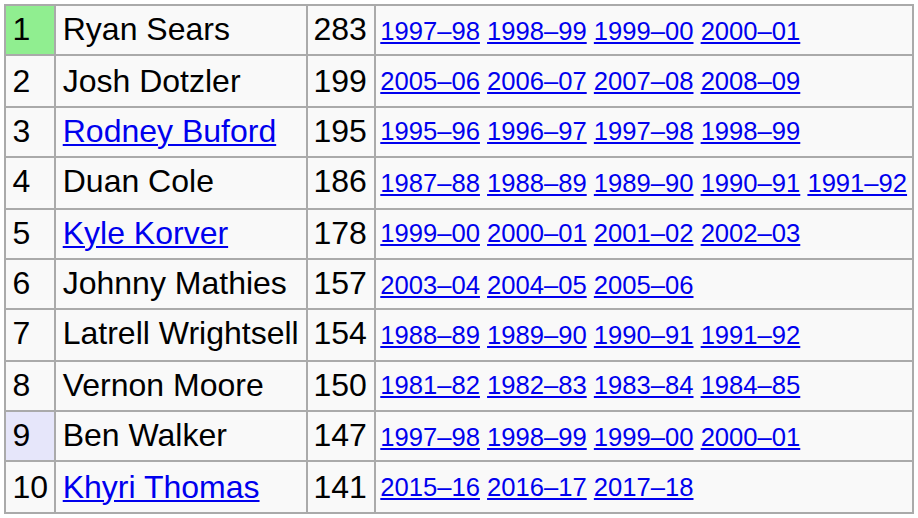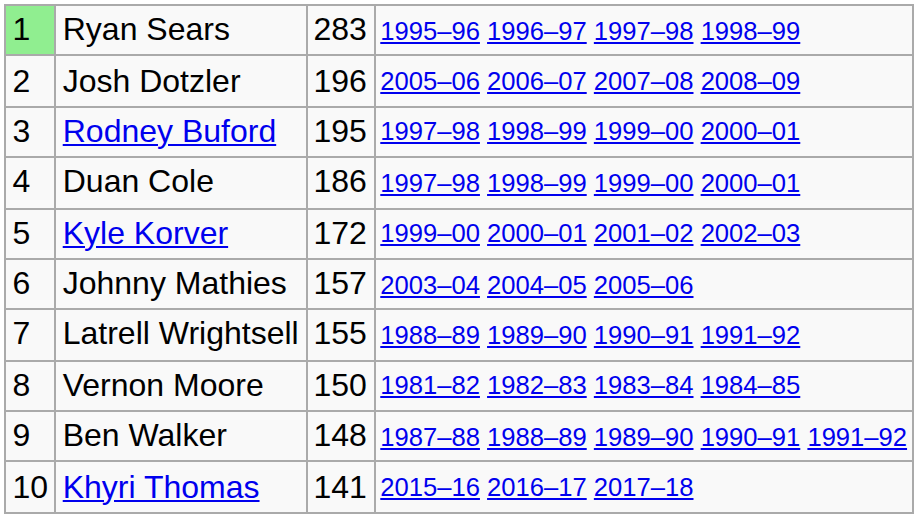 <table class="wikitable">
 <tr>
 </tr>
 <tr>
 <td style="background: lightgreen;">1</td>
 <td>Ryan Sears</td>
 <td>283</td>
-<td style="font-size:80%;"><a href='#'>1997–98</a> <a href='#'>1998–99</a> <a href='#'>1999–00</a> <a href='#'>2000–01</a></td>
+<td style="font-size:80%;"><a href='#'>1995–96</a> <a href='#'>1996–97</a> <a href='#'>1997–98</a> <a href='#'>1998–99</a></td>
 </tr>
 <tr>
 <td>2</td>
 <td>Josh Dotzler</td>
-<td>199</td>
+<td>196</td>
 <td style="font-size:80%;"><a href='#'>2005–06</a> <a href='#'>2006–07</a> <a href='#'>2007–08</a> <a href='#'>2008–09</a></td>
 </tr>
 <tr>
 <td>3</td>
 <td><a href='#'>Rodney Buford</a></td>
 <td>195</td>
-<td style="font-size:80%;"><a href='#'>1995–96</a> <a href='#'>1996–97</a> <a href='#'>1997–98</a> <a href='#'>1998–99</a></td>
+<td style="font-size:80%;"><a href='#'>1997–98</a> <a href='#'>1998–99</a> <a href='#'>1999–00</a> <a href='#'>2000–01</a></td>
 </tr>
 <tr>
 <td>4</td>
 <td>Duan Cole</td>
 <td>186</td>
-<td style="font-size:80%;"><a href='#'>1987–88</a> <a href='#'>1988–89</a> <a href='#'>1989–90</a> <a href='#'>1990–91</a> <a href='#'>1991–92</a></td>
+<td style="font-size:80%;"><a href='#'>1997–98</a> <a href='#'>1998–99</a> <a href='#'>1999–00</a> <a href='#'>2000–01</a></td>
 </tr>
 <tr>
 <td>5</td>
 <td><a href='#'>Kyle Korver</a></td>
-<td>178</td>
+<td>172</td>
 <td style="font-size:80%;"><a href='#'>1999–00</a> <a href='#'>2000–01</a> <a href='#'>2001–02</a> <a href='#'>2002–03</a></td>
 </tr>
 <tr>
 <td>6</td>
 <td>Johnny Mathies</td>
 <td>157</td>
 <td style="font-size:80%;"><a href='#'>2003–04</a> <a href='#'>2004–05</a> <a href='#'>2005–06</a></td>
 </tr>
 <tr>
 <td>7</td>
 <td>Latrell Wrightsell</td>
-<td>154</td>
+<td>155</td>
 <td style="font-size:80%;"><a href='#'>1988–89</a> <a href='#'>1989–90</a> <a href='#'>1990–91</a> <a href='#'>1991–92</a></td>
 </tr>
 <tr>
 <td>8</td>
 <td>Vernon Moore</td>
 <td>150</td>
 <td style="font-size:80%;"><a href='#'>1981–82</a> <a href='#'>1982–83</a> <a href='#'>1983–84</a> <a href='#'>1984–85</a></td>
 </tr>
 <tr>
-<td style="background: lavender;">9</td>
+<td>9</td>
 <td>Ben Walker</td>
-<td>147</td>
-<td style="font-size:80%;"><a href='#'>1997–98</a> <a href='#'>1998–99</a> <a href='#'>1999–00</a> <a href='#'>2000–01</a></td>
+<td>148</td>
+<td style="font-size:80%;"><a href='#'>1987–88</a> <a href='#'>1988–89</a> <a href='#'>1989–90</a> <a href='#'>1990–91</a> <a href='#'>1991–92</a></td>
 </tr>
 <tr>
 <td>10</td>
 <td><a href='#'>Khyri Thomas</a></td>
 <td>141</td>
 <td style="font-size:80%;"><a href='#'>2015–16</a> <a href='#'>2016–17</a> <a href='#'>2017–18</a></td>
 </tr>
 </table>
